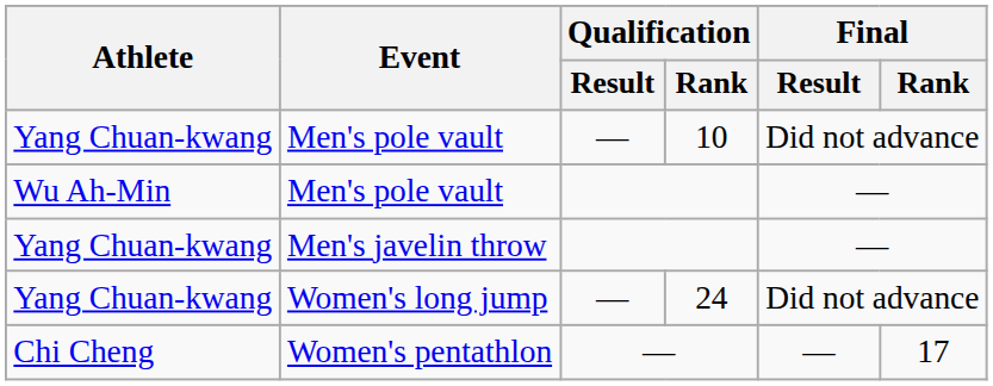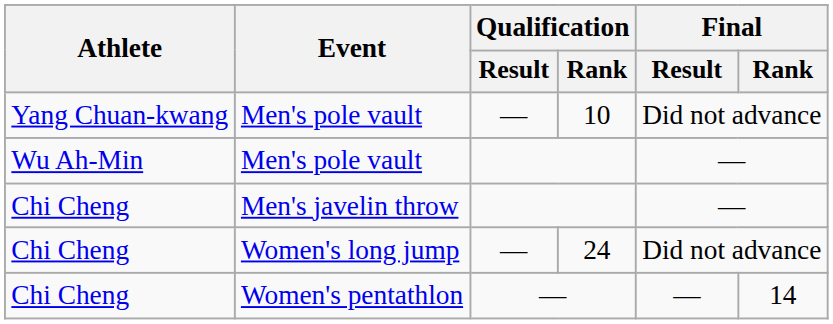 <table class="wikitable" style="font-size:90%; text-align:center">
 <tr>
 <th rowspan="2">Athlete</th>
 <th rowspan="2">Event</th>
 <th colspan="2">Qualification</th>
 <th colspan="2">Final</th>
 </tr>
 <tr style="font-size:95%">
 <th>Result</th>
 <th>Rank</th>
 <th>Result</th>
 <th>Rank</th>
 </tr>
 <tr>
 <td align="left"><a href='#'>Yang Chuan-kwang</a></td>
 <td align="left"><a href='#'>Men's pole vault</a></td>
 <td>—</td>
 <td>10</td>
 <td colspan="2">Did not advance</td>
 </tr>
 <tr>
 <td align="left"><a href='#'>Wu Ah-Min</a></td>
 <td align="left"><a href='#'>Men's pole vault</a></td>
 <td colspan="2"></td>
 <td colspan="2">—</td>
 </tr>
 <tr>
-<td align="left"><a href='#'>Yang Chuan-kwang</a></td>
+<td align="left"><a href='#'>Chi Cheng</a></td>
 <td align="left"><a href='#'>Men's javelin throw</a></td>
 <td colspan="2"></td>
 <td colspan="2">—</td>
 </tr>
 <tr>
-<td align="left"><a href='#'>Yang Chuan-kwang</a></td>
+<td align="left"><a href='#'>Chi Cheng</a></td>
 <td align="left"><a href='#'>Women's long jump</a></td>
 <td>—</td>
 <td>24</td>
 <td colspan="2">Did not advance</td>
 </tr>
 <tr>
 <td align="left"><a href='#'>Chi Cheng</a></td>
 <td align="left"><a href='#'>Women's pentathlon</a></td>
 <td colspan="2">—</td>
 <td>—</td>
-<td>17</td>
+<td>14</td>
 </tr>
 </table>
